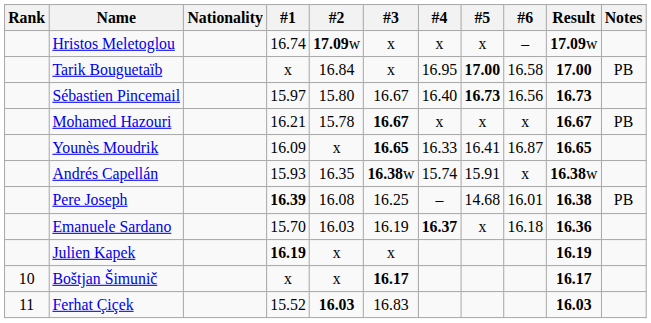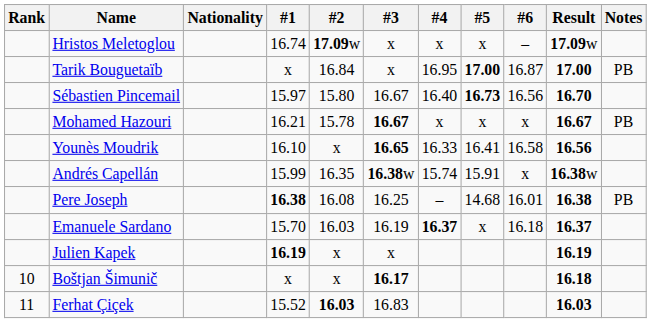 <table class="wikitable sortable" style="text-align:center;font-size:95%">
 <tr>
 <th>Rank</th>
 <th>Name</th>
 <th>Nationality</th>
 <th>#1</th>
 <th>#2</th>
 <th>#3</th>
 <th>#4</th>
 <th>#5</th>
 <th>#6</th>
 <th>Result</th>
 <th>Notes</th>
 </tr>
 <tr>
 <td></td>
 <td align=left><a href='#'>Hristos Meletoglou</a></td>
 <td align=left></td>
 <td>16.74</td>
 <td><strong>17.09</strong>w</td>
 <td>x</td>
 <td>x</td>
 <td>x</td>
 <td>–</td>
 <td><strong>17.09</strong>w</td>
 <td></td>
 </tr>
 <tr>
 <td></td>
 <td align=left><a href='#'>Tarik Bouguetaïb</a></td>
 <td align=left></td>
 <td>x</td>
 <td>16.84</td>
 <td>x</td>
 <td>16.95</td>
 <td><strong>17.00</strong></td>
-<td>16.58</td>
+<td>16.87</td>
 <td><strong>17.00</strong></td>
 <td>PB</td>
 </tr>
 <tr>
 <td></td>
 <td align=left><a href='#'>Sébastien Pincemail</a></td>
 <td align=left></td>
 <td>15.97</td>
 <td>15.80</td>
 <td>16.67</td>
 <td>16.40</td>
 <td><strong>16.73</strong></td>
 <td>16.56</td>
-<td><strong>16.73</strong></td>
+<td><strong>16.70</strong></td>
 <td></td>
 </tr>
 <tr>
 <td></td>
 <td align=left><a href='#'>Mohamed Hazouri</a></td>
 <td align=left></td>
 <td>16.21</td>
 <td>15.78</td>
 <td><strong>16.67</strong></td>
 <td>x</td>
 <td>x</td>
 <td>x</td>
 <td><strong>16.67</strong></td>
 <td>PB</td>
 </tr>
 <tr>
 <td></td>
 <td align=left><a href='#'>Younès Moudrik</a></td>
 <td align=left></td>
-<td>16.09</td>
+<td>16.10</td>
 <td>x</td>
 <td><strong>16.65</strong></td>
 <td>16.33</td>
 <td>16.41</td>
-<td>16.87</td>
-<td><strong>16.65</strong></td>
+<td>16.58</td>
+<td><strong>16.56</strong></td>
 <td></td>
 </tr>
 <tr>
 <td></td>
 <td align=left><a href='#'>Andrés Capellán</a></td>
 <td align=left></td>
-<td>15.93</td>
+<td>15.99</td>
 <td>16.35</td>
 <td><strong>16.38</strong>w</td>
 <td>15.74</td>
 <td>15.91</td>
 <td>x</td>
 <td><strong>16.38</strong>w</td>
 <td></td>
 </tr>
 <tr>
 <td></td>
 <td align=left><a href='#'>Pere Joseph</a></td>
 <td align=left></td>
-<td><strong>16.39</strong></td>
+<td><strong>16.38</strong></td>
 <td>16.08</td>
 <td>16.25</td>
 <td>–</td>
 <td>14.68</td>
 <td>16.01</td>
 <td><strong>16.38</strong></td>
 <td>PB</td>
 </tr>
 <tr>
 <td></td>
 <td align=left><a href='#'>Emanuele Sardano</a></td>
 <td align=left></td>
 <td>15.70</td>
 <td>16.03</td>
 <td>16.19</td>
 <td><strong>16.37</strong></td>
 <td>x</td>
 <td>16.18</td>
-<td><strong>16.36</strong></td>
+<td><strong>16.37</strong></td>
 <td></td>
 </tr>
 <tr>
 <td></td>
 <td align=left><a href='#'>Julien Kapek</a></td>
 <td align=left></td>
 <td><strong>16.19</strong></td>
 <td>x</td>
 <td>x</td>
 <td></td>
 <td></td>
 <td></td>
 <td><strong>16.19</strong></td>
 <td></td>
 </tr>
 <tr>
 <td>10</td>
 <td align=left><a href='#'>Boštjan Šimunič</a></td>
 <td align=left></td>
 <td>x</td>
 <td>x</td>
 <td><strong>16.17</strong></td>
 <td></td>
 <td></td>
 <td></td>
-<td><strong>16.17</strong></td>
+<td><strong>16.18</strong></td>
 <td></td>
 </tr>
 <tr>
 <td>11</td>
 <td align=left><a href='#'>Ferhat Çiçek</a></td>
 <td align=left></td>
 <td>15.52</td>
 <td><strong>16.03</strong></td>
 <td>16.83</td>
 <td></td>
 <td></td>
 <td></td>
 <td><strong>16.03</strong></td>
 <td></td>
 </tr>
 </table>
